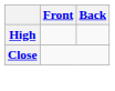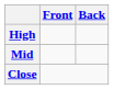 <table class="wikitable" style="text-align: center;">
 <tr>
 <th></th>
 <th><a href='#'>Front</a></th>
 <th><a href='#'>Back</a></th>
 </tr>
 <tr>
 <th><a href='#'>High</a></th>
 <td></td>
 <td></td>
 </tr>
 <tr>
+<th><a href='#'>Mid</a></th>
+<td></td>
+<td></td>
+</tr>
+<tr>
 <th><a href='#'>Close</a></th>
 <td colspan="2"></td>
 </tr>
 </table>
